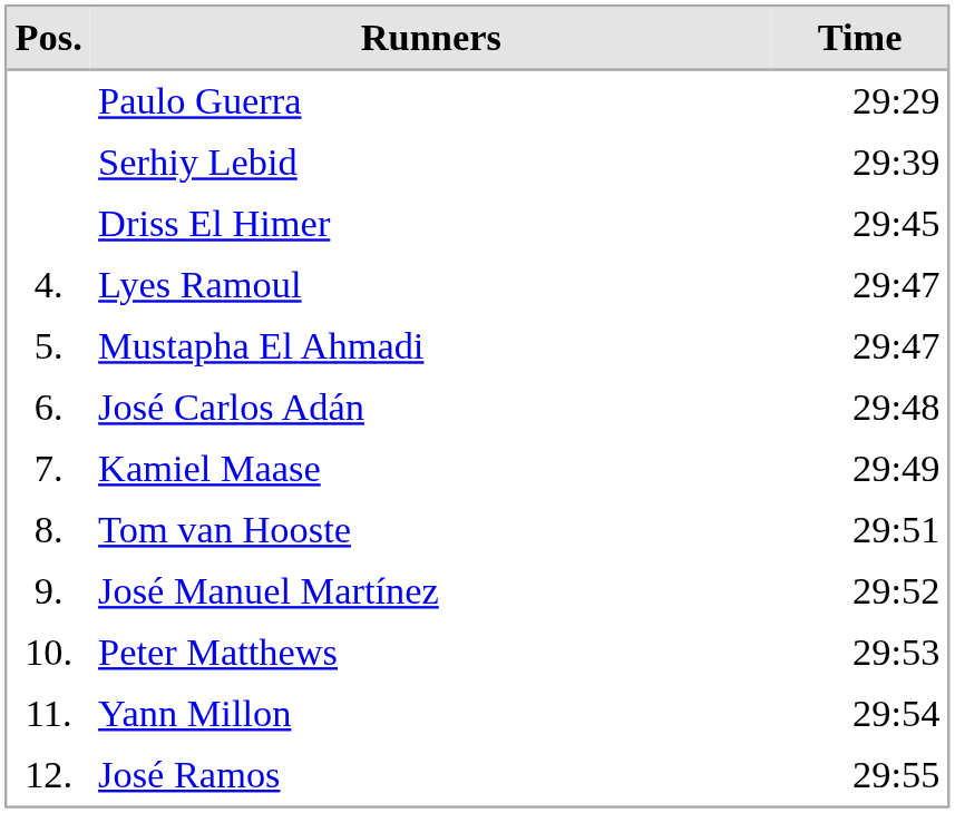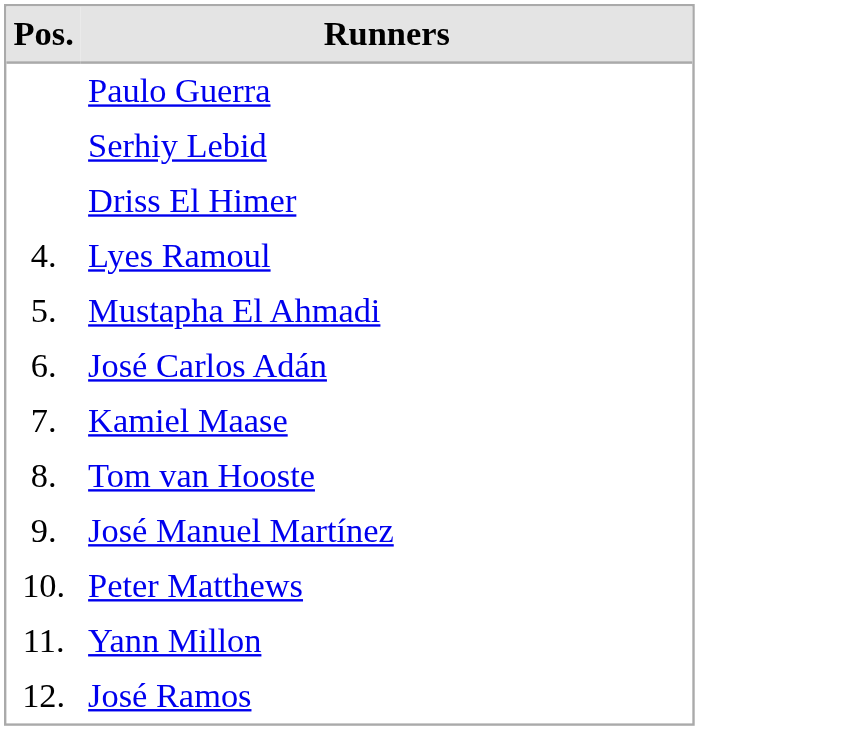 <table cellspacing="0" cellpadding="3" style="border:1px solid #AAAAAA;font-size:90%">
 <tr bgcolor="#E4E4E4">
 <th style="border-bottom:1px solid #AAAAAA" width=10>Pos.</th>
 <th style="border-bottom:1px solid #AAAAAA" width=250>Runners</th>
-<th style="border-bottom:1px solid #AAAAAA" width=60>Time</th>
 </tr>
 <tr align="center">
 <td align="center"></td>
 <td align="left"> <a href='#'>Paulo Guerra</a></td>
-<td align="right">29:29</td>
 </tr>
 <tr align="center">
 <td align="center"></td>
 <td align="left"> <a href='#'>Serhiy Lebid</a></td>
-<td align="right">29:39</td>
 </tr>
 <tr align="center">
 <td align="center"></td>
 <td align="left"> <a href='#'>Driss El Himer</a></td>
-<td align="right">29:45</td>
 </tr>
 <tr align="center">
 <td align="center">4.</td>
 <td align="left"> <a href='#'>Lyes Ramoul</a></td>
-<td align="right">29:47</td>
 </tr>
 <tr align="center">
 <td align="center">5.</td>
 <td align="left"> <a href='#'>Mustapha El Ahmadi</a></td>
-<td align="right">29:47</td>
 </tr>
 <tr align="center">
 <td align="center">6.</td>
 <td align="left"> <a href='#'>José Carlos Adán</a></td>
-<td align="right">29:48</td>
 </tr>
 <tr align="center">
 <td align="center">7.</td>
 <td align="left"> <a href='#'>Kamiel Maase</a></td>
-<td align="right">29:49</td>
 </tr>
 <tr align="center">
 <td align="center">8.</td>
 <td align="left"> <a href='#'>Tom van Hooste</a></td>
-<td align="right">29:51</td>
 </tr>
 <tr align="center">
 <td align="center">9.</td>
 <td align="left"> <a href='#'>José Manuel Martínez</a></td>
-<td align="right">29:52</td>
 </tr>
 <tr align="center">
 <td align="center">10.</td>
 <td align="left"> <a href='#'>Peter Matthews</a></td>
-<td align="right">29:53</td>
 </tr>
 <tr align="center">
 <td align="center">11.</td>
 <td align="left"> <a href='#'>Yann Millon</a></td>
-<td align="right">29:54</td>
 </tr>
 <tr align="center">
 <td align="center">12.</td>
 <td align="left"> <a href='#'>José Ramos</a></td>
-<td align="right">29:55</td>
 </tr>
 </table>
